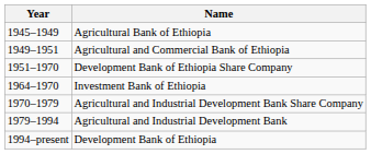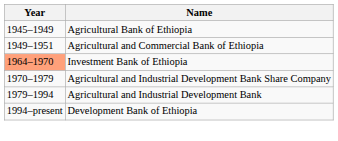 <table class="wikitable">
 <tr>
 <th>Year</th>
 <th>Name</th>
 </tr>
 <tr>
 <td>1945–1949</td>
 <td>Agricultural Bank of Ethiopia</td>
 </tr>
 <tr>
 <td>1949–1951</td>
 <td>Agricultural and Commercial Bank of Ethiopia</td>
 </tr>
 <tr>
-<td>1951–1970</td>
-<td>Development Bank of Ethiopia Share Company</td>
-</tr>
-<tr>
-<td>1964–1970</td>
+<td style="background: lightsalmon;">1964–1970</td>
 <td>Investment Bank of Ethiopia</td>
 </tr>
 <tr>
 <td>1970–1979</td>
 <td>Agricultural and Industrial Development Bank Share Company</td>
 </tr>
 <tr>
 <td>1979–1994</td>
 <td>Agricultural and Industrial Development Bank</td>
 </tr>
 <tr>
 <td>1994–present</td>
 <td>Development Bank of Ethiopia</td>
 </tr>
 </table>
